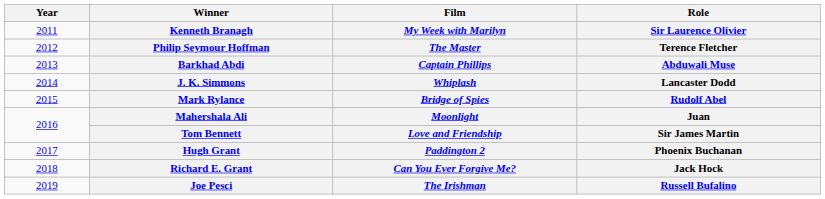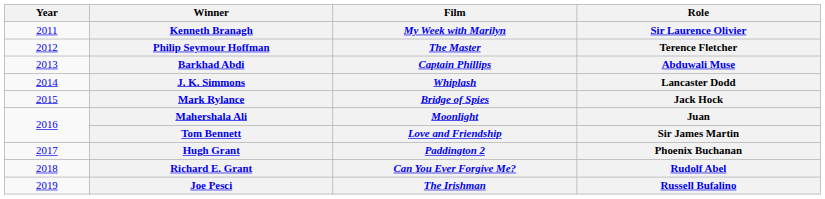 <table class="wikitable" width="95%" cellpadding="5">
 <tr>
 <th width="100"><strong>Year</strong></th>
 <th width="300"><strong>Winner</strong></th>
 <th width="300"><strong>Film</strong></th>
 <th width="300"><strong>Role</strong></th>
 </tr>
 <tr>
 <td align=center><a href='#'>2011</a></td>
 <th scope=row><a href='#'>Kenneth Branagh</a></th>
 <th><em><a href='#'>My Week with Marilyn</a></em></th>
 <th><a href='#'>Sir Laurence Olivier</a></th>
 </tr>
 <tr>
 <td align=center><a href='#'>2012</a></td>
 <th scope=row><a href='#'>Philip Seymour Hoffman</a></th>
 <th><em><a href='#'>The Master</a></em></th>
 <th>Terence Fletcher</th>
 </tr>
 <tr>
 <td align=center><a href='#'>2013</a></td>
 <th scope=row><a href='#'>Barkhad Abdi</a></th>
 <th><em><a href='#'>Captain Phillips</a></em></th>
 <th><a href='#'>Abduwali Muse</a></th>
 </tr>
 <tr>
 <td align=center><a href='#'>2014</a></td>
 <th scope=row><a href='#'>J. K. Simmons</a></th>
 <th><em><a href='#'>Whiplash</a></em></th>
 <th>Lancaster Dodd</th>
 </tr>
 <tr>
 <td align=center><a href='#'>2015</a></td>
 <th scope=row><a href='#'>Mark Rylance</a></th>
 <th><em><a href='#'>Bridge of Spies</a></em></th>
-<th><a href='#'>Rudolf Abel</a></th>
+<th>Jack Hock</th>
 </tr>
 <tr>
 <td rowspan="2" style="text-align:center;"><a href='#'>2016</a></td>
 <th scope=row><a href='#'>Mahershala Ali</a></th>
 <th><em><a href='#'>Moonlight</a></em></th>
 <th>Juan</th>
 </tr>
 <tr>
 <th scope=row><a href='#'>Tom Bennett</a></th>
 <th><em><a href='#'>Love and Friendship</a></em></th>
 <th>Sir James Martin</th>
 </tr>
 <tr>
 <td align=center><a href='#'>2017</a></td>
 <th scope=row><a href='#'>Hugh Grant</a></th>
 <th><em><a href='#'>Paddington 2</a></em></th>
 <th>Phoenix Buchanan</th>
 </tr>
 <tr>
 <td align=center><a href='#'>2018</a></td>
 <th scope=row><a href='#'>Richard E. Grant</a></th>
 <th><em><a href='#'>Can You Ever Forgive Me?</a></em></th>
-<th>Jack Hock</th>
+<th><a href='#'>Rudolf Abel</a></th>
 </tr>
 <tr>
 <td align=center><a href='#'>2019</a></td>
 <th scope=row><a href='#'>Joe Pesci</a></th>
 <th><em><a href='#'>The Irishman</a></em></th>
 <th><a href='#'>Russell Bufalino</a></th>
 </tr>
 </table>
